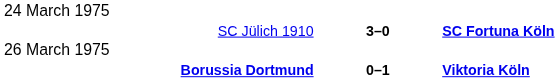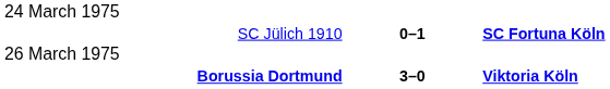 <table width=100% cellspacing=1>
 <tr>
 <th width=25%></th>
 <th width=10%></th>
 <th width=25%></th>
 <th></th>
 </tr>
 <tr>
 <td>24 March 1975</td>
 </tr>
 <tr style=font-size:90%>
 <td align=right><a href='#'>SC Jülich 1910</a></td>
-<td align=center><strong>3–0</strong></td>
+<td align=center><strong>0–1</strong></td>
 <td><strong><a href='#'>SC Fortuna Köln</a></strong></td>
 </tr>
 <tr>
 <td>26 March 1975</td>
 </tr>
 <tr style=font-size:90%>
 <td align=right><strong><a href='#'>Borussia Dortmund</a></strong></td>
-<td align=center><strong>0–1</strong></td>
+<td align=center><strong>3–0</strong></td>
 <td><strong><a href='#'>Viktoria Köln</a></strong></td>
 </tr>
 </table>
